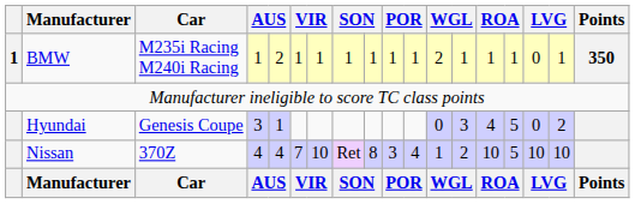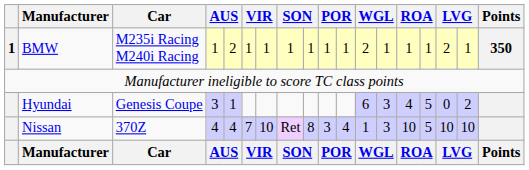 <table class="wikitable" style="font-size:85%; text-align:center;">
 <tr>
 <th></th>
 <th>Manufacturer</th>
 <th>Car</th>
 <th colspan=2><a href='#'>AUS</a><br></th>
 <th colspan=2><a href='#'>VIR</a><br></th>
 <th colspan=2><a href='#'>SON</a><br></th>
 <th colspan=2><a href='#'>POR</a><br></th>
 <th colspan=2><a href='#'>WGL</a><br></th>
 <th colspan=2><a href='#'>ROA</a><br></th>
 <th colspan=2><a href='#'>LVG</a><br></th>
 <th>Points</th>
 </tr>
 <tr>
 <th>1</th>
 <td align=left> <a href='#'>BMW</a></td>
 <td align=left><a href='#'>M235i Racing</a><br><a href='#'>M240i Racing</a></td>
 <td style="background:#ffffbf;">1</td>
 <td style="background:#ffffbf;">2</td>
 <td style="background:#ffffbf;">1</td>
 <td style="background:#ffffbf;">1</td>
 <td style="background:#ffffbf;">1</td>
 <td style="background:#ffffbf;">1</td>
 <td style="background:#ffffbf;">1</td>
 <td style="background:#ffffbf;">1</td>
 <td style="background:#ffffbf;">2</td>
 <td style="background:#ffffbf;">1</td>
 <td style="background:#ffffbf;">1</td>
 <td style="background:#ffffbf;">1</td>
-<td style="background:#ffffbf;">0</td>
+<td style="background:#ffffbf;">2</td>
 <td style="background:#ffffbf;">1</td>
 <th>350</th>
 </tr>
 <tr>
 <td colspan=18><em>Manufacturer ineligible to score TC class points</em></td>
 </tr>
 <tr>
 <th></th>
 <td align=left> <a href='#'>Hyundai</a></td>
 <td align=left><a href='#'>Genesis Coupe</a></td>
 <td style="background:#cfcfff;">3</td>
 <td style="background:#cfcfff;">1</td>
 <td></td>
 <td></td>
 <td></td>
 <td></td>
 <td></td>
 <td></td>
-<td style="background:#cfcfff;">0</td>
+<td style="background:#cfcfff;">6</td>
 <td style="background:#cfcfff;">3</td>
 <td style="background:#cfcfff;">4</td>
 <td style="background:#cfcfff;">5</td>
 <td style="background:#cfcfff;">0</td>
 <td style="background:#cfcfff;">2</td>
 <th></th>
 </tr>
 <tr>
 <th></th>
 <td align=left> <a href='#'>Nissan</a></td>
 <td align=left><a href='#'>370Z</a></td>
 <td style="background:#cfcfff;">4</td>
 <td style="background:#cfcfff;">4</td>
 <td style="background:#cfcfff;">7</td>
 <td style="background:#cfcfff;">10</td>
 <td style="background:#efcfff;">Ret</td>
 <td style="background:#cfcfff;">8</td>
 <td style="background:#cfcfff;">3</td>
 <td style="background:#cfcfff;">4</td>
 <td style="background:#cfcfff;">1</td>
-<td style="background:#cfcfff;">2</td>
+<td style="background:#cfcfff;">3</td>
 <td style="background:#cfcfff;">10</td>
 <td style="background:#cfcfff;">5</td>
 <td style="background:#cfcfff;">10</td>
 <td style="background:#cfcfff;">10</td>
 <th></th>
 </tr>
 <tr>
 <th></th>
 <th>Manufacturer</th>
 <th>Car</th>
 <th colspan=2><a href='#'>AUS</a><br></th>
 <th colspan=2><a href='#'>VIR</a><br></th>
 <th colspan=2><a href='#'>SON</a><br></th>
 <th colspan=2><a href='#'>POR</a><br></th>
 <th colspan=2><a href='#'>WGL</a><br></th>
 <th colspan=2><a href='#'>ROA</a><br></th>
 <th colspan=2><a href='#'>LVG</a><br></th>
 <th>Points</th>
 </tr>
 </table>
